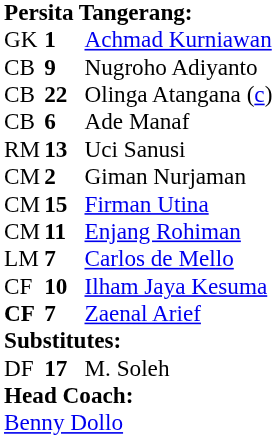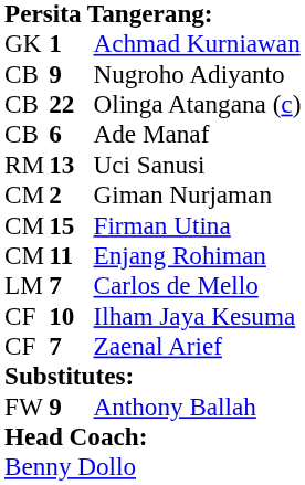 <table style="font-size: 90%" cellspacing="0" cellpadding="0">
 <tr>
 <td colspan="4"><strong>Persita Tangerang:</strong></td>
 </tr>
 <tr>
 <th width="25"></th>
 <th width="25"></th>
 </tr>
 <tr>
 <td>GK</td>
 <td><strong>1</strong></td>
 <td> <a href='#'>Achmad Kurniawan</a></td>
 </tr>
 <tr>
 <td>CB</td>
 <td><strong>9</strong></td>
 <td> Nugroho Adiyanto</td>
 </tr>
 <tr>
 <td>CB</td>
 <td><strong>22</strong></td>
 <td> Olinga Atangana (<a href='#'>c</a>)</td>
 </tr>
 <tr>
 <td>CB</td>
 <td><strong>6</strong></td>
 <td> Ade Manaf</td>
 <td></td>
 </tr>
 <tr>
 <td>RM</td>
 <td><strong>13</strong></td>
 <td> Uci Sanusi</td>
 <td></td>
 <td></td>
 </tr>
 <tr>
 <td>CM</td>
 <td><strong>2</strong></td>
 <td> Giman Nurjaman</td>
 </tr>
 <tr>
 <td>CM</td>
 <td><strong>15</strong></td>
 <td> <a href='#'>Firman Utina</a></td>
 <td></td>
 </tr>
 <tr>
 <td>CM</td>
 <td><strong>11</strong></td>
 <td> <a href='#'>Enjang Rohiman</a></td>
 </tr>
 <tr>
 <td>LM</td>
 <td><strong>7</strong></td>
 <td> <a href='#'>Carlos de Mello</a></td>
 <td></td>
 <td></td>
 </tr>
 <tr>
 <td>CF</td>
 <td><strong>10</strong></td>
 <td> <a href='#'>Ilham Jaya Kesuma</a></td>
 </tr>
 <tr>
-<td><strong>CF</strong></td>
+<td>CF</td>
 <td><strong>7</strong></td>
 <td> <a href='#'>Zaenal Arief</a></td>
 <td></td>
 </tr>
 <tr>
 <td colspan=3><strong>Substitutes:</strong></td>
 </tr>
 <tr>
-<td>DF</td>
-<td><strong>17</strong></td>
-<td> M. Soleh</td>
+<td>FW</td>
+<td><strong>9</strong></td>
+<td> <a href='#'>Anthony Ballah</a></td>
 <td></td>
 <td></td>
 </tr>
 <tr>
 <td colspan=3><strong>Head Coach:</strong></td>
 </tr>
 <tr>
 <td colspan="4"> <a href='#'>Benny Dollo</a></td>
 </tr>
 </table>
